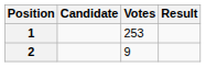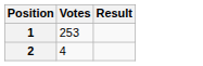 <table class="wikitable sortable col3right">
 <tr>
 <th scope="col">Position</th>
-<th scope="col">Candidate</th>
 <th scope="col">Votes</th>
 <th scope="col">Result</th>
 </tr>
 <tr>
 <th scope="row">1</th>
-<td></td>
 <td>253</td>
 <td></td>
 </tr>
 <tr>
 <th scope="row">2</th>
-<td></td>
-<td>9</td>
+<td>4</td>
 <td></td>
 </tr>
 </table>
